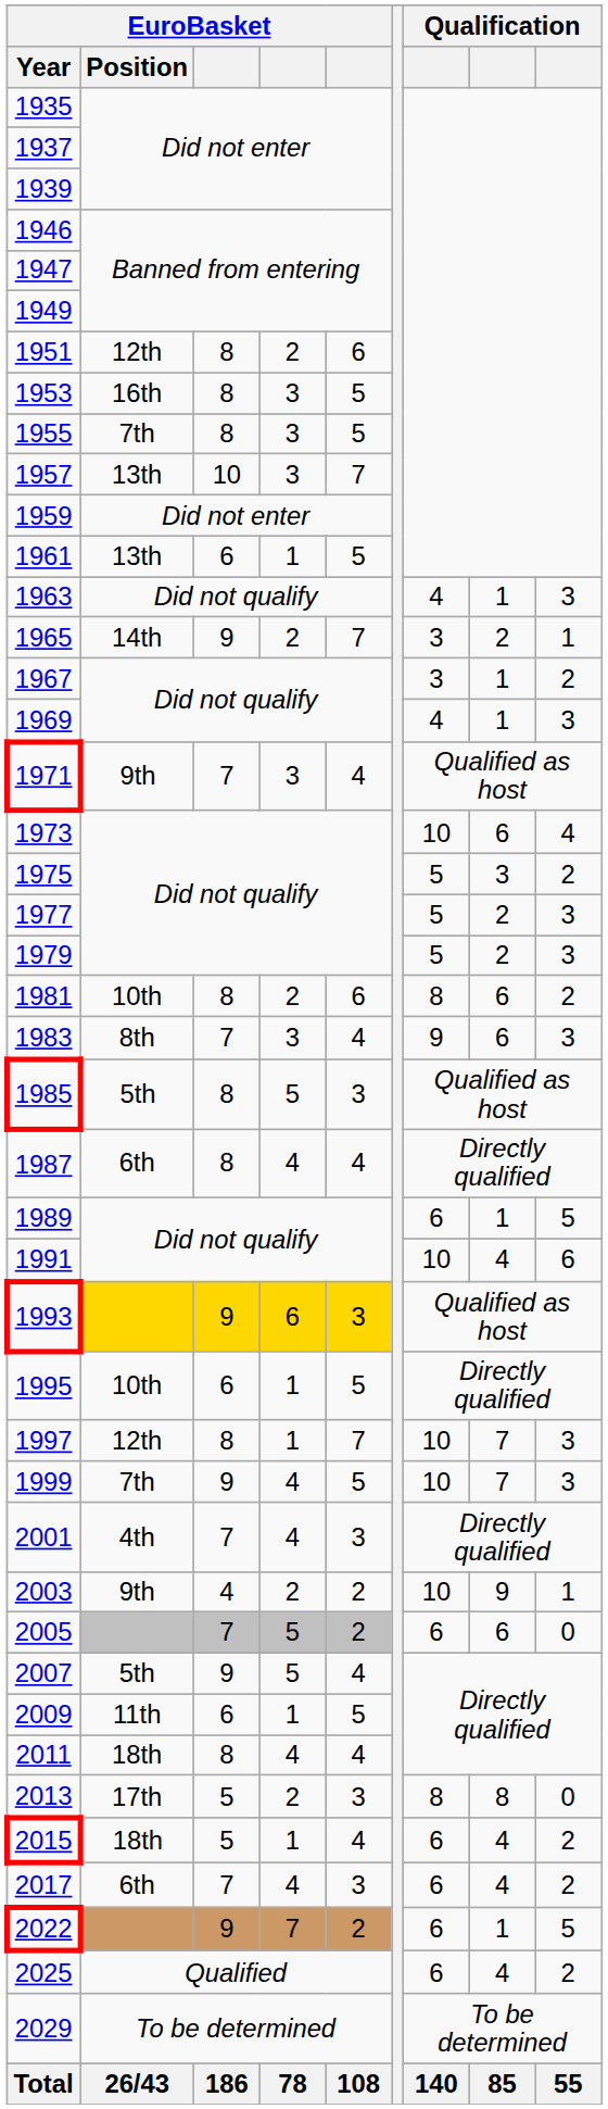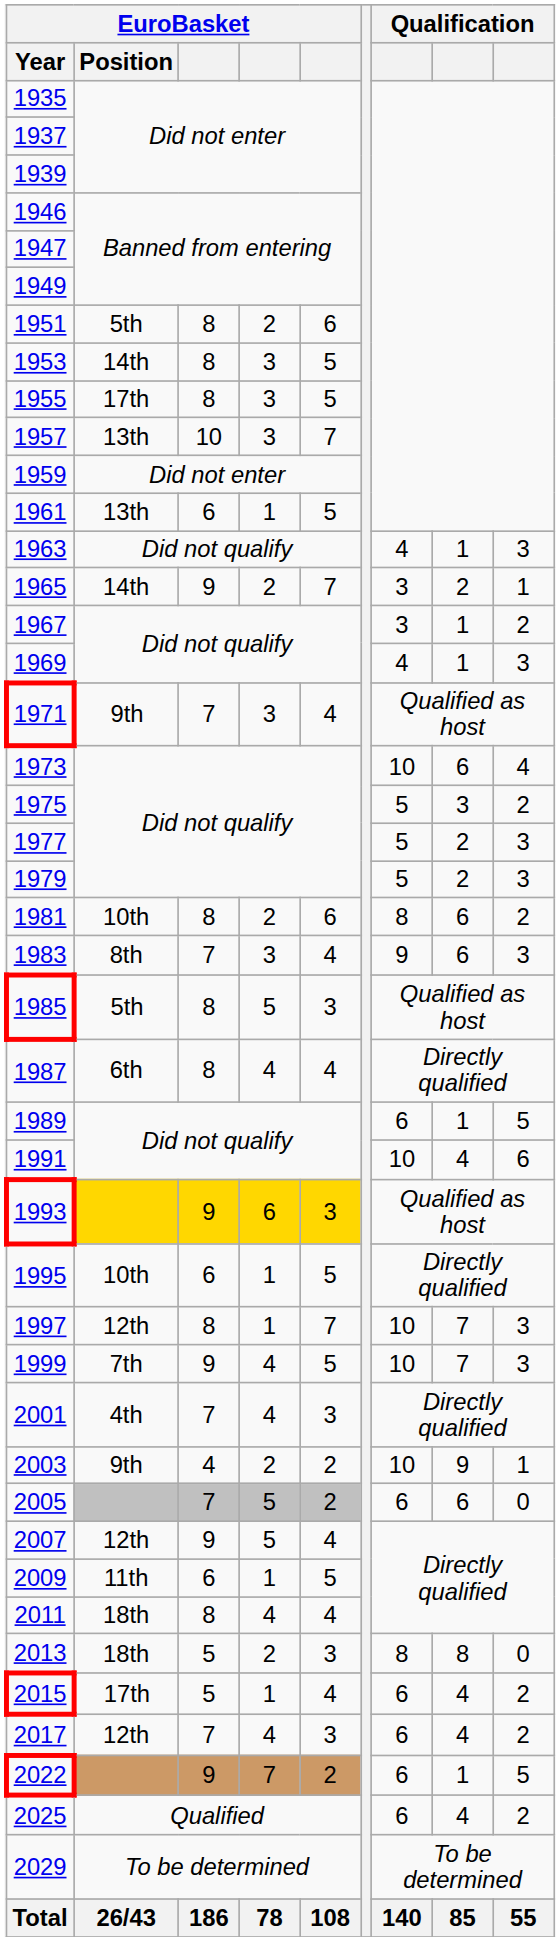 <table class="wikitable" style="text-align: center;font-size:90%;">
 <tr>
 <th colspan=5><a href='#'>EuroBasket</a></th>
 <th rowspan=46></th>
 <th colspan=3>Qualification</th>
 </tr>
 <tr>
 <th>Year</th>
 <th>Position</th>
 <th width=30></th>
 <th width=30></th>
 <th width=30></th>
 <th width=30></th>
 <th width=30></th>
 <th width=30></th>
 </tr>
 <tr>
 <td> <a href='#'>1935</a></td>
 <td colspan=4 rowspan=3><em>Did not enter</em></td>
 </tr>
 <tr>
 <td> <a href='#'>1937</a></td>
 </tr>
 <tr>
 <td> <a href='#'>1939</a></td>
 </tr>
 <tr>
 <td> <a href='#'>1946</a></td>
 <td colspan=4 rowspan=3><em>Banned from entering</em></td>
 </tr>
 <tr>
 <td> <a href='#'>1947</a></td>
 </tr>
 <tr>
 <td> <a href='#'>1949</a></td>
 </tr>
 <tr>
 <td> <a href='#'>1951</a></td>
-<td>12th</td>
+<td>5th</td>
 <td>8</td>
 <td>2</td>
 <td>6</td>
 </tr>
 <tr>
 <td> <a href='#'>1953</a></td>
-<td>16th</td>
+<td>14th</td>
 <td>8</td>
 <td>3</td>
 <td>5</td>
 </tr>
 <tr>
 <td> <a href='#'>1955</a></td>
-<td>7th</td>
+<td>17th</td>
 <td>8</td>
 <td>3</td>
 <td>5</td>
 </tr>
 <tr>
 <td> <a href='#'>1957</a></td>
 <td>13th</td>
 <td>10</td>
 <td>3</td>
 <td>7</td>
 </tr>
 <tr>
 <td> <a href='#'>1959</a></td>
 <td colspan=4><em>Did not enter</em></td>
 </tr>
 <tr>
 <td> <a href='#'>1961</a></td>
 <td>13th</td>
 <td>6</td>
 <td>1</td>
 <td>5</td>
 </tr>
 <tr>
 <td> <a href='#'>1963</a></td>
 <td colspan=4><em>Did not qualify</em></td>
 <td>4</td>
 <td>1</td>
 <td>3</td>
 </tr>
 <tr>
 <td> <a href='#'>1965</a></td>
 <td>14th</td>
 <td>9</td>
 <td>2</td>
 <td>7</td>
 <td>3</td>
 <td>2</td>
 <td>1</td>
 </tr>
 <tr>
 <td> <a href='#'>1967</a></td>
 <td colspan=4 rowspan=2><em>Did not qualify</em></td>
 <td>3</td>
 <td>1</td>
 <td>2</td>
 </tr>
 <tr>
 <td> <a href='#'>1969</a></td>
 <td>4</td>
 <td>1</td>
 <td>3</td>
 </tr>
 <tr>
 <td style="border: 3px solid red"> <a href='#'>1971</a></td>
 <td>9th</td>
 <td>7</td>
 <td>3</td>
 <td>4</td>
 <td colspan=3><em>Qualified as host</em></td>
 </tr>
 <tr>
 <td> <a href='#'>1973</a></td>
 <td colspan=4 rowspan=4><em>Did not qualify</em></td>
 <td>10</td>
 <td>6</td>
 <td>4</td>
 </tr>
 <tr>
 <td> <a href='#'>1975</a></td>
 <td>5</td>
 <td>3</td>
 <td>2</td>
 </tr>
 <tr>
 <td> <a href='#'>1977</a></td>
 <td>5</td>
 <td>2</td>
 <td>3</td>
 </tr>
 <tr>
 <td> <a href='#'>1979</a></td>
 <td>5</td>
 <td>2</td>
 <td>3</td>
 </tr>
 <tr>
 <td> <a href='#'>1981</a></td>
 <td>10th</td>
 <td>8</td>
 <td>2</td>
 <td>6</td>
 <td>8</td>
 <td>6</td>
 <td>2</td>
 </tr>
 <tr>
 <td> <a href='#'>1983</a></td>
 <td>8th</td>
 <td>7</td>
 <td>3</td>
 <td>4</td>
 <td>9</td>
 <td>6</td>
 <td>3</td>
 </tr>
 <tr>
 <td style="border: 3px solid red"> <a href='#'>1985</a></td>
 <td>5th</td>
 <td>8</td>
 <td>5</td>
 <td>3</td>
 <td colspan=3><em>Qualified as host</em></td>
 </tr>
 <tr>
 <td> <a href='#'>1987</a></td>
 <td>6th</td>
 <td>8</td>
 <td>4</td>
 <td>4</td>
 <td colspan=3><em>Directly qualified</em></td>
 </tr>
 <tr>
 <td> <a href='#'>1989</a></td>
 <td colspan=4 rowspan=2><em>Did not qualify</em></td>
 <td>6</td>
 <td>1</td>
 <td>5</td>
 </tr>
 <tr>
 <td> <a href='#'>1991</a></td>
 <td>10</td>
 <td>4</td>
 <td>6</td>
 </tr>
 <tr>
 <td style="border: 3px solid red"> <a href='#'>1993</a></td>
 <td bgcolor=gold></td>
 <td bgcolor=gold>9</td>
 <td bgcolor=gold>6</td>
 <td bgcolor=gold>3</td>
 <td colspan=3><em>Qualified as host</em></td>
 </tr>
 <tr>
 <td> <a href='#'>1995</a></td>
 <td>10th</td>
 <td>6</td>
 <td>1</td>
 <td>5</td>
 <td colspan=3><em>Directly qualified</em></td>
 </tr>
 <tr>
 <td> <a href='#'>1997</a></td>
 <td>12th</td>
 <td>8</td>
 <td>1</td>
 <td>7</td>
 <td>10</td>
 <td>7</td>
 <td>3</td>
 </tr>
 <tr>
 <td> <a href='#'>1999</a></td>
 <td>7th</td>
 <td>9</td>
 <td>4</td>
 <td>5</td>
 <td>10</td>
 <td>7</td>
 <td>3</td>
 </tr>
 <tr>
 <td> <a href='#'>2001</a></td>
 <td>4th</td>
 <td>7</td>
 <td>4</td>
 <td>3</td>
 <td colspan=3><em>Directly qualified</em></td>
 </tr>
 <tr>
 <td> <a href='#'>2003</a></td>
 <td>9th</td>
 <td>4</td>
 <td>2</td>
 <td>2</td>
 <td>10</td>
 <td>9</td>
 <td>1</td>
 </tr>
 <tr>
 <td> <a href='#'>2005</a></td>
 <td bgcolor=silver></td>
 <td bgcolor=silver>7</td>
 <td bgcolor=silver>5</td>
 <td bgcolor=silver>2</td>
 <td>6</td>
 <td>6</td>
 <td>0</td>
 </tr>
 <tr>
 <td> <a href='#'>2007</a></td>
-<td>5th</td>
+<td>12th</td>
 <td>9</td>
 <td>5</td>
 <td>4</td>
 <td colspan=3 rowspan=3><em>Directly qualified</em></td>
 </tr>
 <tr>
 <td> <a href='#'>2009</a></td>
 <td>11th</td>
 <td>6</td>
 <td>1</td>
 <td>5</td>
 </tr>
 <tr>
 <td> <a href='#'>2011</a></td>
 <td>18th</td>
 <td>8</td>
 <td>4</td>
 <td>4</td>
 </tr>
 <tr>
 <td> <a href='#'>2013</a></td>
-<td>17th</td>
+<td>18th</td>
 <td>5</td>
 <td>2</td>
 <td>3</td>
 <td>8</td>
 <td>8</td>
 <td>0</td>
 </tr>
 <tr>
 <td style="border: 3px solid red"> <a href='#'>2015</a></td>
-<td>18th</td>
+<td>17th</td>
 <td>5</td>
 <td>1</td>
 <td>4</td>
 <td>6</td>
 <td>4</td>
 <td>2</td>
 </tr>
 <tr>
 <td> <a href='#'>2017</a></td>
-<td>6th</td>
+<td>12th</td>
 <td>7</td>
 <td>4</td>
 <td>3</td>
 <td>6</td>
 <td>4</td>
 <td>2</td>
 </tr>
 <tr>
 <td style="border: 3px solid red"> <a href='#'>2022</a></td>
 <td bgcolor=#cc9966></td>
 <td bgcolor=#cc9966>9</td>
 <td bgcolor=#cc9966>7</td>
 <td bgcolor=#cc9966>2</td>
 <td>6</td>
 <td>1</td>
 <td>5</td>
 </tr>
 <tr>
 <td> <a href='#'>2025</a></td>
 <td colspan=4><em>Qualified</em></td>
 <td>6</td>
 <td>4</td>
 <td>2</td>
 </tr>
 <tr>
 <td> <a href='#'>2029</a></td>
 <td colspan=4><em>To be determined</em></td>
 <td colspan=3><em>To be determined</em></td>
 </tr>
 <tr>
 <th>Total</th>
 <th>26/43</th>
 <th>186</th>
 <th>78</th>
 <th>108</th>
 <th>140</th>
 <th>85</th>
 <th>55</th>
 </tr>
 </table>
